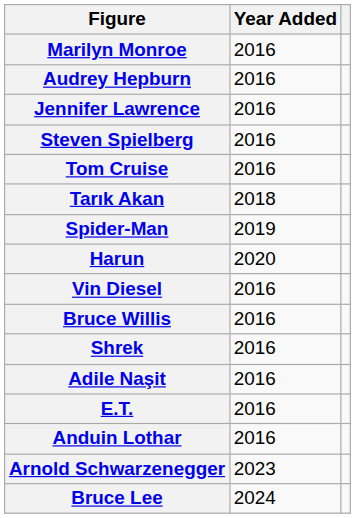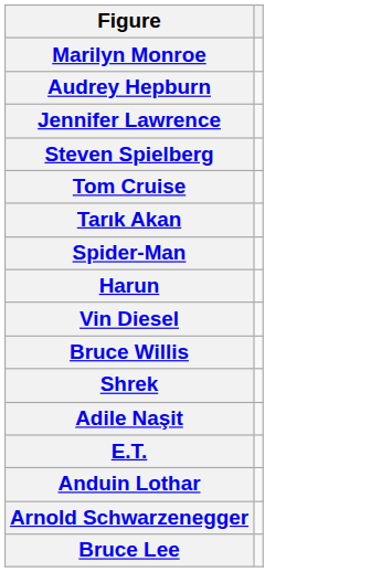 <table class="wikitable sortable plainrowheaders">
 <tr style="text-align:center;">
 <th scope="col">Figure</th>
-<th scope="col">Year Added</th>
 <th scope="col"></th>
 </tr>
 <tr>
 <th scope="row"><a href='#'>Marilyn Monroe</a></th>
-<td>2016</td>
 <td style="text-align:center;"></td>
 </tr>
 <tr>
 <th scope="row"><a href='#'>Audrey Hepburn</a></th>
-<td>2016</td>
 <td style="text-align:center;"></td>
 </tr>
 <tr>
 <th scope="row"><a href='#'>Jennifer Lawrence</a></th>
-<td>2016</td>
 <td style="text-align: center;"></td>
 </tr>
 <tr>
 <th scope="row"><a href='#'>Steven Spielberg</a></th>
-<td>2016</td>
 <td style="text-align: center;"></td>
 </tr>
 <tr>
 <th scope="row"><a href='#'>Tom Cruise</a></th>
-<td>2016</td>
 <td style="text-align: center;"></td>
 </tr>
 <tr>
 <th scope="row"><a href='#'>Tarık Akan</a></th>
-<td>2018</td>
 <td style="text-align: center;"></td>
 </tr>
 <tr>
 <th scope="row"><a href='#'>Spider-Man</a></th>
-<td>2019</td>
 <td style="text-align:center;"></td>
 </tr>
 <tr>
 <th scope="row"><a href='#'>Harun</a></th>
-<td>2020</td>
 <td style="text-align:center;"></td>
 </tr>
 <tr>
 <th scope="row"><a href='#'>Vin Diesel</a></th>
-<td>2016</td>
 <td style="text-align:center;"></td>
 </tr>
 <tr>
 <th scope="row"><a href='#'>Bruce Willis</a></th>
-<td>2016</td>
 <td style="text-align:center;"></td>
 </tr>
 <tr>
 <th scope="row"><a href='#'>Shrek</a></th>
-<td>2016</td>
 <td style="text-align:center;"></td>
 </tr>
 <tr>
 <th scope="row"><a href='#'>Adile Naşit</a></th>
-<td>2016</td>
 <td style="text-align:center;"></td>
 </tr>
 <tr>
 <th scope="row"><a href='#'>E.T.</a></th>
-<td>2016</td>
 <td style="text-align:center;"></td>
 </tr>
 <tr>
 <th scope="row"><a href='#'>Anduin Lothar</a></th>
-<td>2016</td>
 <td style="text-align:center;"></td>
 </tr>
 <tr>
 <th scope="row"><a href='#'>Arnold Schwarzenegger</a></th>
-<td>2023</td>
 <td style="text-align:center;"></td>
 </tr>
 <tr>
 <th scope="row"><a href='#'>Bruce Lee</a></th>
-<td>2024</td>
 <td style="text-align:center;"></td>
 </tr>
 </table>
